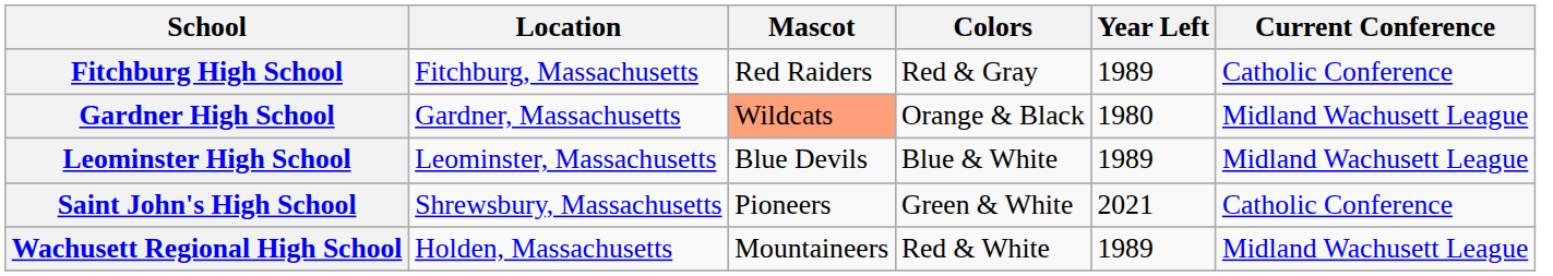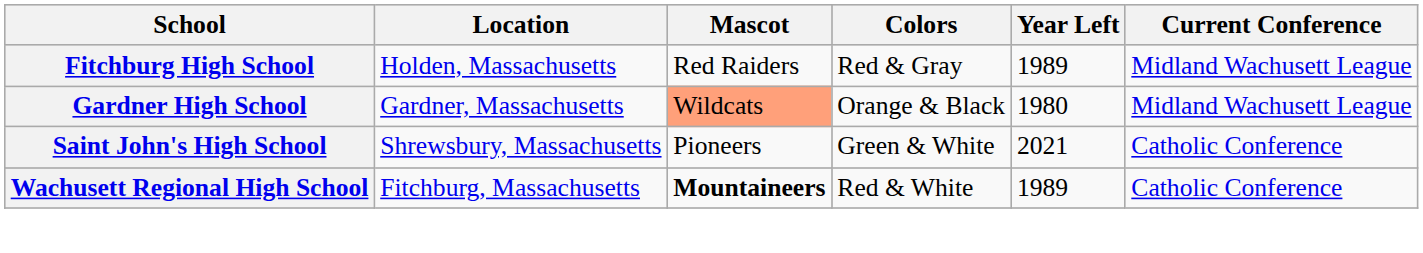 <table class="wikitable">
 <tr>
 <th>School</th>
 <th>Location</th>
 <th>Mascot</th>
 <th>Colors</th>
 <th>Year Left</th>
 <th>Current Conference</th>
 </tr>
 <tr>
 <th><a href='#'>Fitchburg High School</a></th>
-<td><a href='#'>Fitchburg, Massachusetts</a></td>
+<td><a href='#'>Holden, Massachusetts</a></td>
 <td>Red Raiders</td>
 <td>Red & Gray  </td>
 <td>1989</td>
-<td><a href='#'>Catholic Conference</a></td>
+<td><a href='#'>Midland Wachusett League</a></td>
 </tr>
 <tr>
 <th><a href='#'>Gardner High School</a></th>
 <td><a href='#'>Gardner, Massachusetts</a></td>
 <td style="background: lightsalmon;">Wildcats</td>
 <td>Orange & Black  </td>
 <td>1980</td>
-<td><a href='#'>Midland Wachusett League</a></td>
-</tr>
-<tr>
-<th><a href='#'>Leominster High School</a></th>
-<td><a href='#'>Leominster, Massachusetts</a></td>
-<td>Blue Devils</td>
-<td>Blue & White  </td>
-<td>1989</td>
 <td><a href='#'>Midland Wachusett League</a></td>
 </tr>
 <tr>
 <th><a href='#'>Saint John's High School</a></th>
 <td><a href='#'>Shrewsbury, Massachusetts</a></td>
 <td>Pioneers</td>
 <td>Green & White  </td>
 <td>2021</td>
 <td><a href='#'>Catholic Conference</a></td>
 </tr>
 <tr>
 <th><a href='#'>Wachusett Regional High School</a></th>
-<td><a href='#'>Holden, Massachusetts</a></td>
-<td>Mountaineers</td>
+<td><a href='#'>Fitchburg, Massachusetts</a></td>
+<td><strong>Mountaineers</strong></td>
 <td>Red & White  </td>
 <td>1989</td>
-<td><a href='#'>Midland Wachusett League</a></td>
+<td><a href='#'>Catholic Conference</a></td>
 </tr>
 </table>
